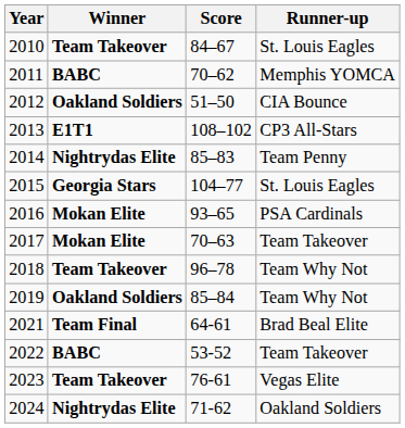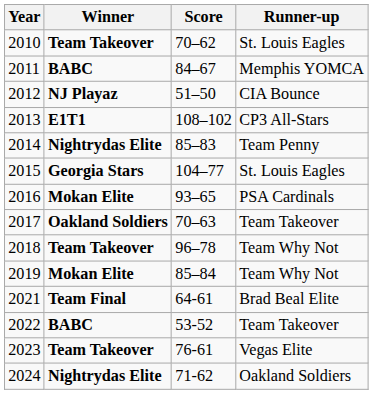 <table class="wikitable sortable">
 <tr>
 <th>Year</th>
 <th>Winner</th>
 <th>Score</th>
 <th>Runner-up</th>
 </tr>
 <tr>
 <td>2010</td>
 <td><strong>Team Takeover</strong></td>
-<td>84–67</td>
+<td>70–62</td>
 <td>St. Louis Eagles</td>
 </tr>
 <tr>
 <td>2011</td>
 <td><strong>BABC</strong></td>
-<td>70–62</td>
+<td>84–67</td>
 <td>Memphis YOMCA</td>
 </tr>
 <tr>
 <td>2012</td>
-<td><strong>Oakland Soldiers</strong></td>
+<td><strong>NJ Playaz</strong></td>
 <td>51–50</td>
 <td>CIA Bounce</td>
 </tr>
 <tr>
 <td>2013</td>
 <td><strong>E1T1</strong></td>
 <td>108–102</td>
 <td>CP3 All-Stars</td>
 </tr>
 <tr>
 <td>2014</td>
 <td><strong>Nightrydas Elite</strong></td>
 <td>85–83</td>
 <td>Team Penny</td>
 </tr>
 <tr>
 <td>2015</td>
 <td><strong>Georgia Stars</strong></td>
 <td>104–77</td>
 <td>St. Louis Eagles</td>
 </tr>
 <tr>
 <td>2016</td>
 <td><strong>Mokan Elite</strong></td>
 <td>93–65</td>
 <td>PSA Cardinals</td>
 </tr>
 <tr>
 <td>2017</td>
-<td><strong>Mokan Elite</strong></td>
+<td><strong>Oakland Soldiers</strong></td>
 <td>70–63</td>
 <td>Team Takeover</td>
 </tr>
 <tr>
 <td>2018</td>
 <td><strong>Team Takeover</strong></td>
 <td>96–78</td>
 <td>Team Why Not</td>
 </tr>
 <tr>
 <td>2019</td>
-<td><strong>Oakland Soldiers</strong></td>
+<td><strong>Mokan Elite</strong></td>
 <td>85–84</td>
 <td>Team Why Not</td>
 </tr>
 <tr>
 <td>2021</td>
 <td><strong>Team Final</strong></td>
 <td>64-61</td>
 <td>Brad Beal Elite</td>
 </tr>
 <tr>
 <td>2022</td>
 <td><strong>BABC</strong></td>
 <td>53-52</td>
 <td>Team Takeover</td>
 </tr>
 <tr>
 <td>2023</td>
 <td><strong>Team Takeover</strong></td>
 <td>76-61</td>
 <td>Vegas Elite</td>
 </tr>
 <tr>
 <td>2024</td>
 <td><strong>Nightrydas Elite</strong></td>
 <td>71-62</td>
 <td>Oakland Soldiers</td>
 </tr>
 </table>
